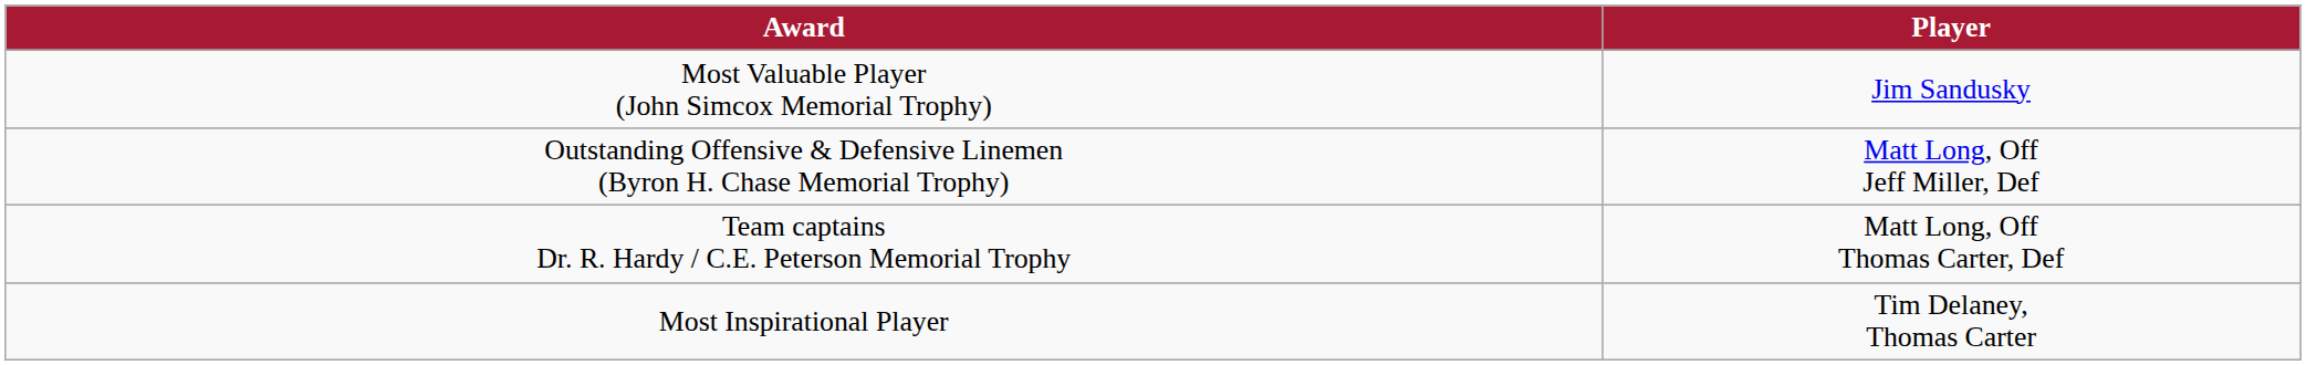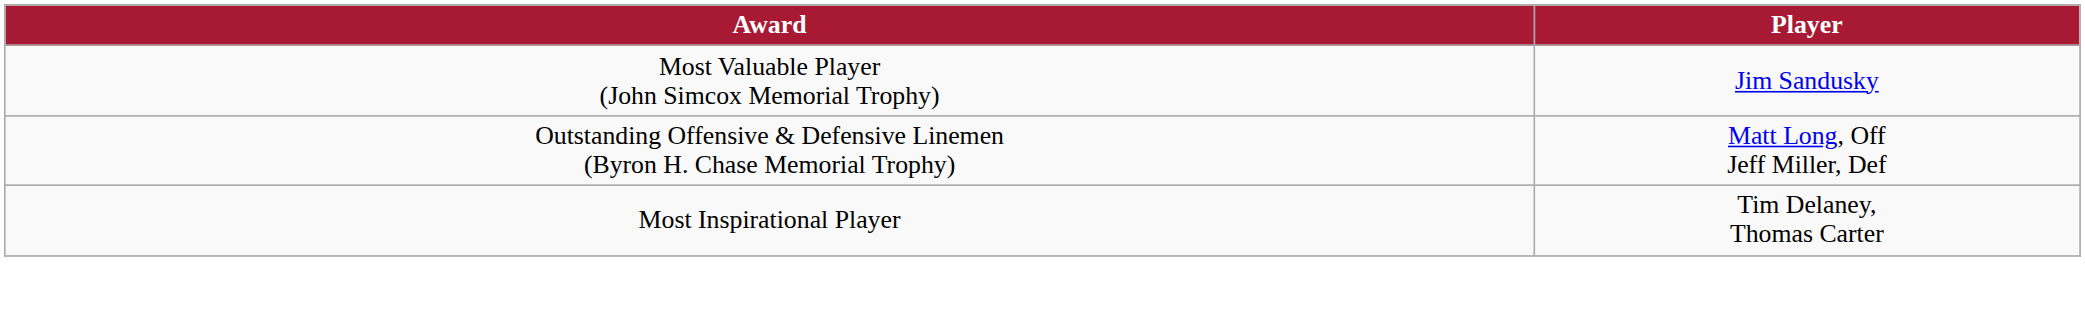 <table class="wikitable" width="65%">
 <tr>
 <th style="background:#A81933;color:#FFFFFF;">Award</th>
 <th style="background:#A81933;color:#FFFFFF;">Player</th>
 </tr>
 <tr align="center" bgcolor="">
 <td>Most Valuable Player<br>(John Simcox Memorial Trophy)</td>
 <td><a href='#'>Jim Sandusky</a></td>
 </tr>
 <tr align="center" bgcolor="">
 <td>Outstanding Offensive & Defensive Linemen<br>(Byron H. Chase Memorial Trophy)</td>
 <td><a href='#'>Matt Long</a>, Off<br>Jeff Miller, Def</td>
 </tr>
 <tr align="center" bgcolor="">
-<td>Team captains<br>Dr. R. Hardy / C.E. Peterson Memorial Trophy</td>
-<td>Matt Long, Off<br>Thomas Carter, Def</td>
-</tr>
-<tr align="center" bgcolor="">
 <td>Most Inspirational Player</td>
 <td>Tim Delaney,<br>Thomas Carter</td>
 </tr>
 </table>
